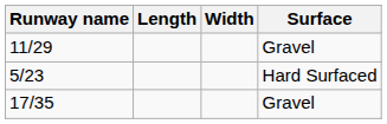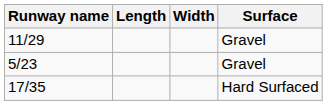 <table class="wikitable">
 <tr>
 <th>Runway name</th>
 <th>Length</th>
 <th>Width</th>
 <th>Surface</th>
 </tr>
 <tr>
 <td>11/29</td>
 <td></td>
 <td></td>
 <td>Gravel</td>
 </tr>
 <tr>
 <td>5/23</td>
 <td></td>
 <td></td>
-<td>Hard Surfaced</td>
+<td>Gravel</td>
 </tr>
 <tr>
 <td>17/35</td>
 <td></td>
 <td></td>
-<td>Gravel</td>
+<td>Hard Surfaced</td>
 </tr>
 </table>
